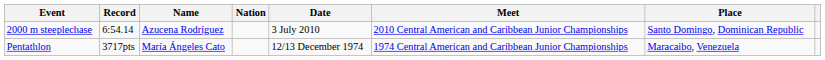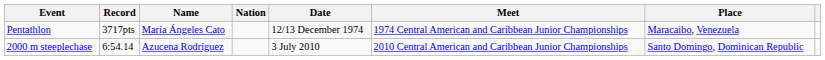 <table class="wikitable" style="font-size:95%; width: 95%;">
 <tr>
 <th>Event</th>
 <th>Record</th>
 <th>Name</th>
 <th>Nation</th>
 <th>Date</th>
 <th>Meet</th>
 <th>Place</th>
 <th></th>
 </tr>
 <tr>
+<td><a href='#'>Pentathlon</a></td>
+<td>3717pts</td>
+<td><a href='#'>María Ángeles Cato</a></td>
+<td></td>
+<td>12/13 December 1974</td>
+<td><a href='#'>1974 Central American and Caribbean Junior Championships</a></td>
+<td> <a href='#'>Maracaibo</a>, <a href='#'>Venezuela</a></td>
+<td></td>
+</tr>
+<tr>
 <td><a href='#'>2000 m steeplechase</a></td>
 <td>6:54.14</td>
 <td><a href='#'>Azucena Rodríguez</a></td>
 <td></td>
 <td>3 July 2010</td>
 <td><a href='#'>2010 Central American and Caribbean Junior Championships</a></td>
 <td> <a href='#'>Santo Domingo</a>, <a href='#'>Dominican Republic</a></td>
 <td></td>
 </tr>
-<tr>
-<td><a href='#'>Pentathlon</a></td>
-<td>3717pts</td>
-<td><a href='#'>María Ángeles Cato</a></td>
-<td></td>
-<td>12/13 December 1974</td>
-<td><a href='#'>1974 Central American and Caribbean Junior Championships</a></td>
-<td> <a href='#'>Maracaibo</a>, <a href='#'>Venezuela</a></td>
-<td></td>
-</tr>
 </table>
